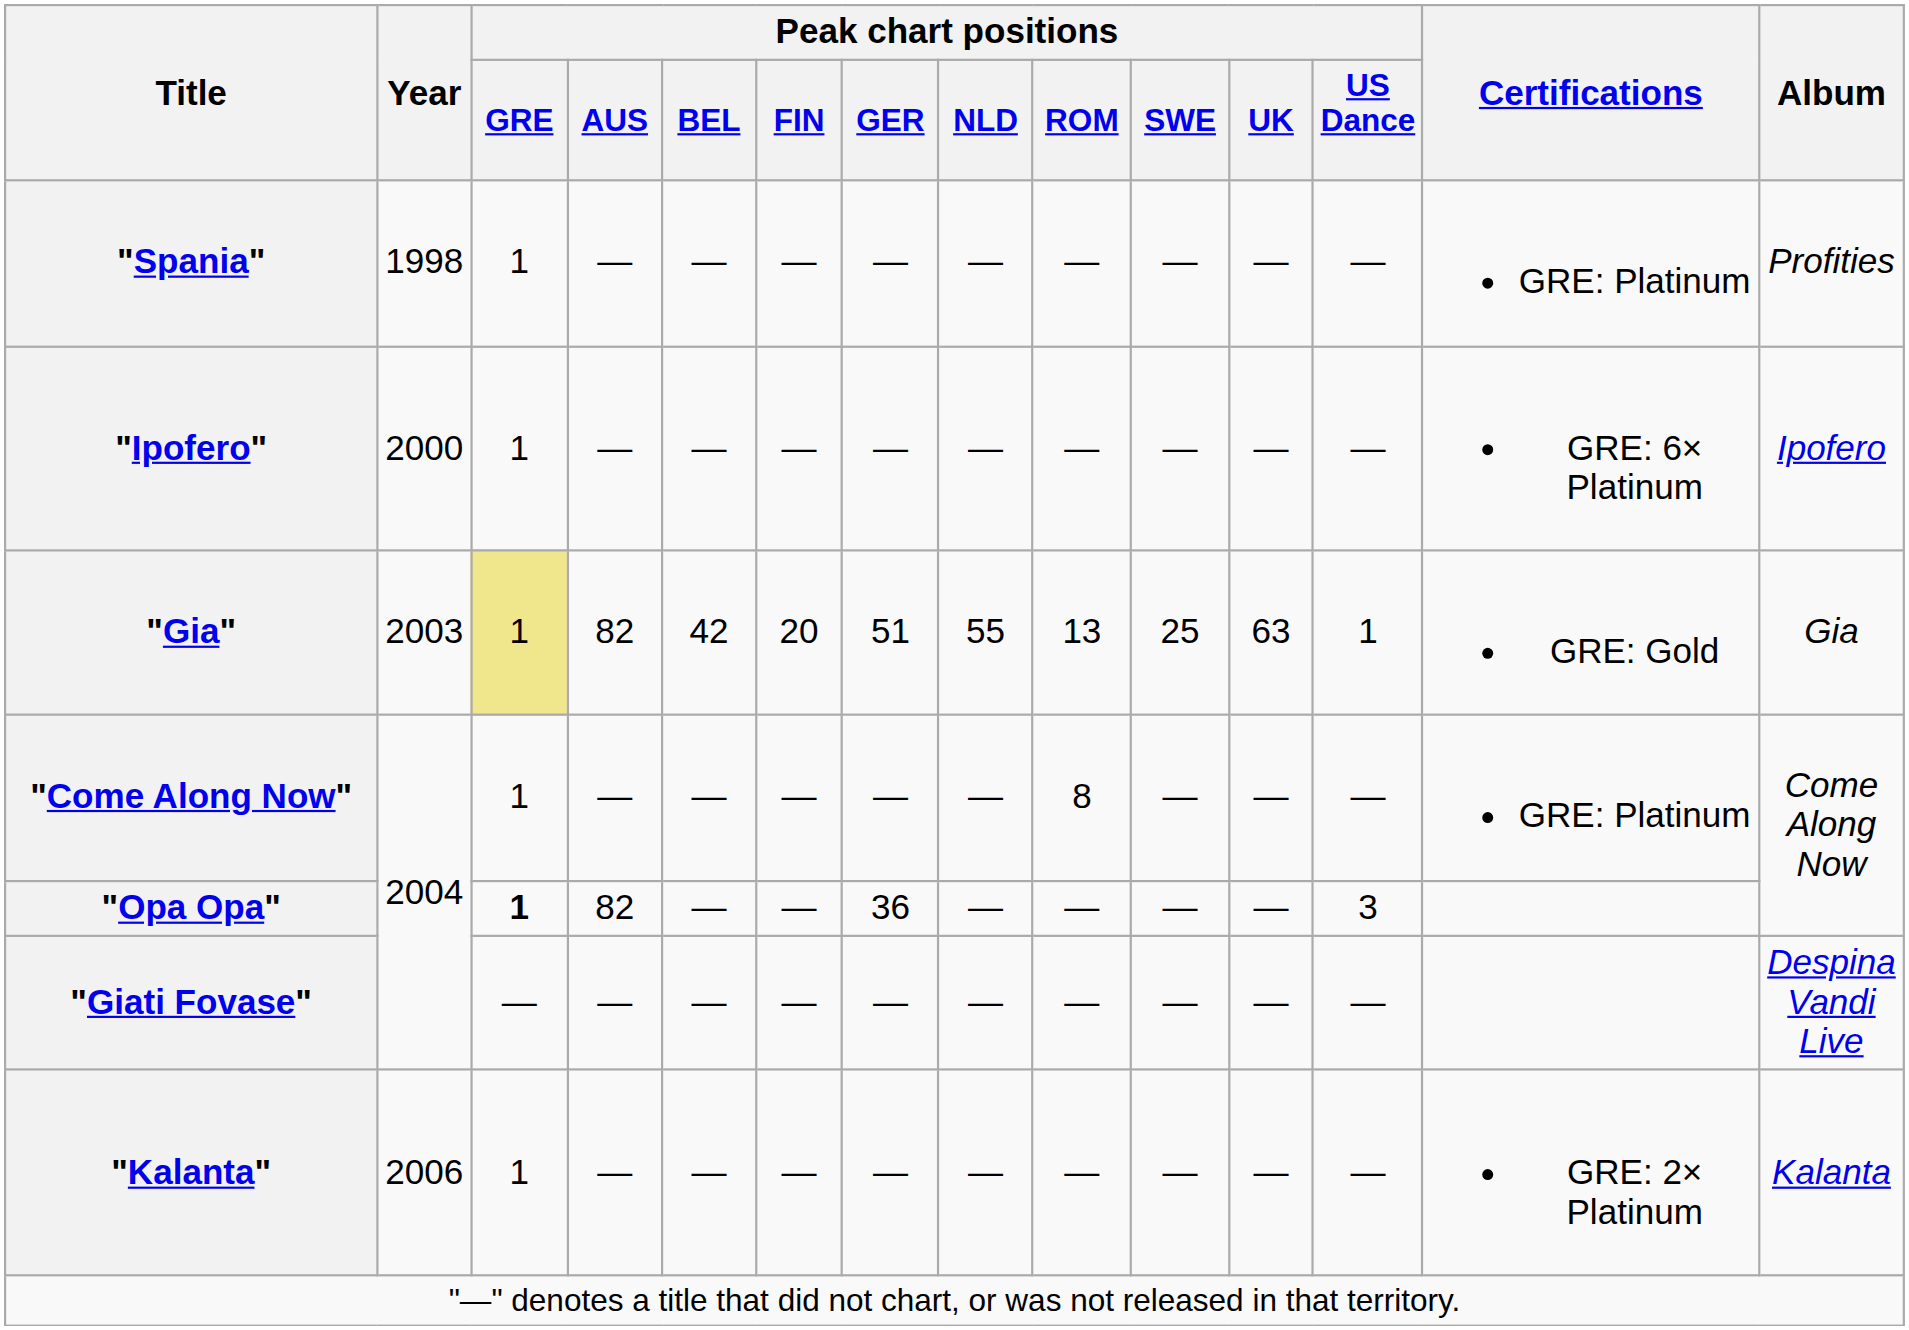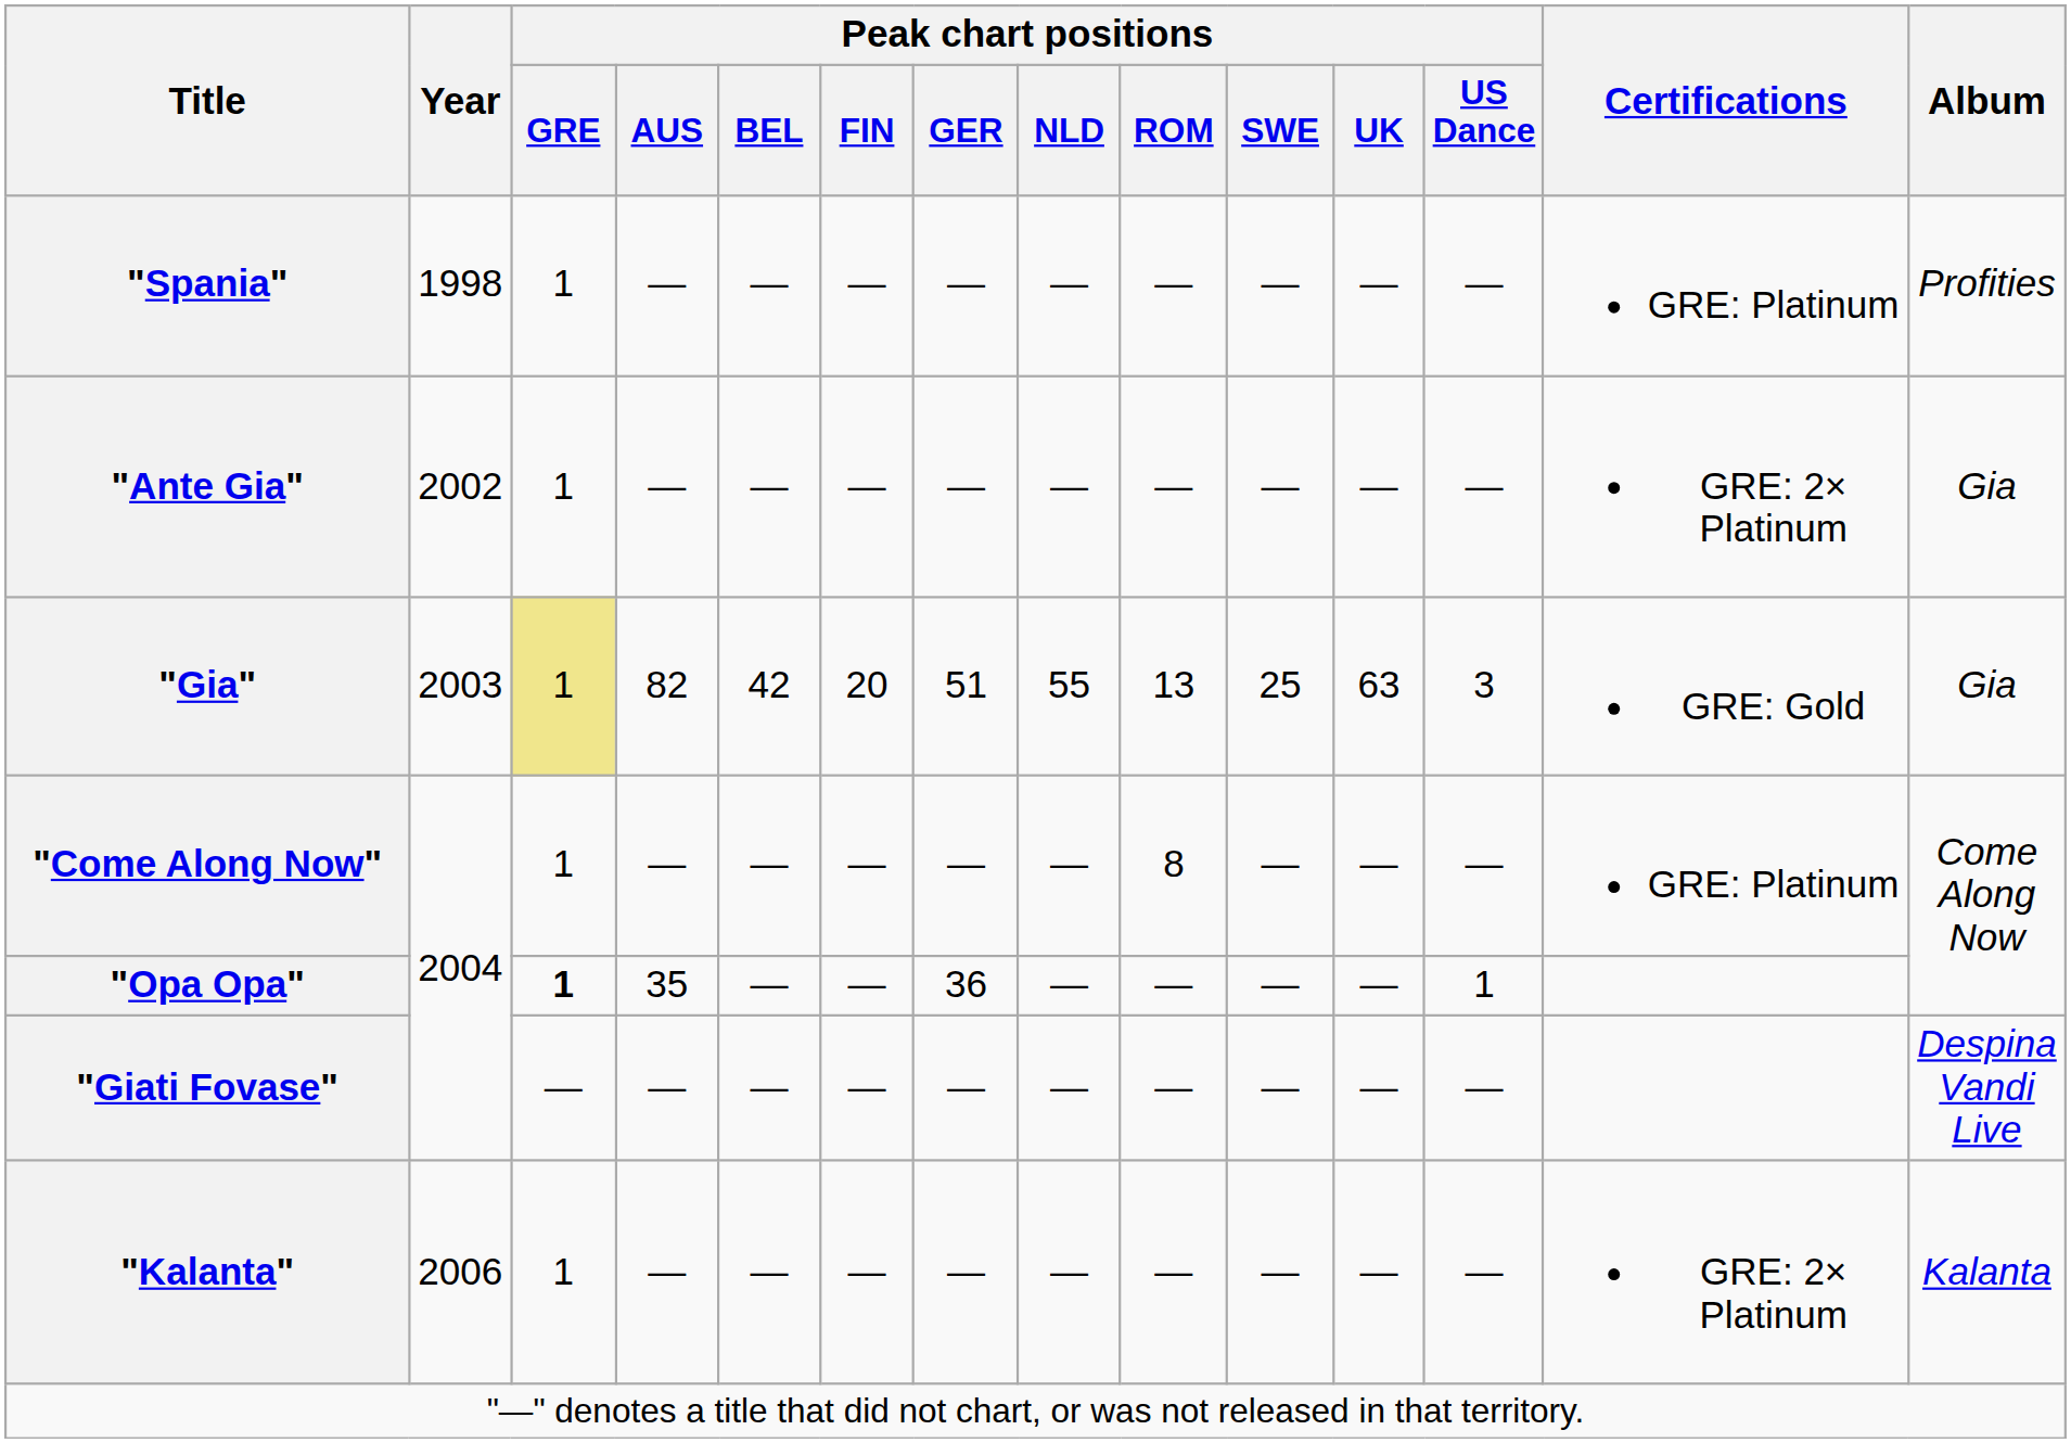 <table class="wikitable plainrowheaders" style="text-align:center;">
 <tr>
 <th scope="col" rowspan="2" style="width:16em;">Title</th>
 <th scope="col" rowspan="2">Year</th>
 <th scope="col" colspan="10">Peak chart positions</th>
 <th scope="col" rowspan="2" style="width:12em;"><a href='#'>Certifications</a></th>
 <th scope="col" rowspan="2">Album</th>
 </tr>
 <tr>
 <th scope="col" style="width:3em;font-size:90%;"><a href='#'>GRE</a></th>
 <th scope="col" style="width:3em;font-size:90%;"><a href='#'>AUS</a><br></th>
 <th scope="col" style="width:3em;font-size:90%;"><a href='#'>BEL</a><br></th>
 <th scope="col" style="width:3em;font-size:90%;"><a href='#'>FIN</a><br></th>
 <th scope="col" style="width:3em;font-size:90%;"><a href='#'>GER</a><br></th>
 <th scope="col" style="width:3em;font-size:90%;"><a href='#'>NLD</a><br></th>
 <th scope="col" style="width:3em;font-size:90%;"><a href='#'>ROM</a></th>
 <th scope="col" style="width:3em;font-size:90%;"><a href='#'>SWE</a><br></th>
 <th scope="col" style="width:3em;font-size:90%;"><a href='#'>UK</a><br></th>
 <th scope="col" style="width:3em;font-size:90%;"><a href='#'>US Dance</a><br><br></th>
 </tr>
 <tr>
 <th scope="row">"<a href='#'>Spania</a>"</th>
 <td>1998</td>
 <td>1</td>
 <td>—</td>
 <td>—</td>
 <td>—</td>
 <td>—</td>
 <td>—</td>
 <td>—</td>
 <td>—</td>
 <td>—</td>
 <td>—</td>
 <td><br><ul><li>GRE: Platinum</li></ul></td>
 <td><em>Profities</em></td>
 </tr>
 <tr>
-<th scope="row">"<a href='#'>Ipofero</a>"</th>
-<td>2000</td>
+<th scope="row">"<a href='#'>Ante Gia</a>"</th>
+<td>2002</td>
 <td>1</td>
 <td>—</td>
 <td>—</td>
 <td>—</td>
 <td>—</td>
 <td>—</td>
 <td>—</td>
 <td>—</td>
 <td>—</td>
 <td>—</td>
-<td><br><ul><li>GRE: 6× Platinum</li></ul></td>
-<td><em><a href='#'>Ipofero</a></em></td>
+<td><br><ul><li>GRE: 2× Platinum</li></ul></td>
+<td><em>Gia</em></td>
 </tr>
 <tr>
 <th scope="row">"<a href='#'>Gia</a>"</th>
 <td>2003</td>
 <td style="background: khaki;">1</td>
 <td>82</td>
 <td>42</td>
 <td>20</td>
 <td>51</td>
 <td>55</td>
 <td>13</td>
 <td>25</td>
 <td>63</td>
-<td>1</td>
+<td>3</td>
 <td><br><ul><li>GRE: Gold</li></ul></td>
 <td><em>Gia</em></td>
 </tr>
 <tr>
 <th scope="row">"<a href='#'>Come Along Now</a>"</th>
 <td rowspan="3">2004</td>
 <td>1</td>
 <td>—</td>
 <td>—</td>
 <td>—</td>
 <td>—</td>
 <td>—</td>
 <td>8</td>
 <td>—</td>
 <td>—</td>
 <td>—</td>
 <td><br><ul><li>GRE: Platinum</li></ul></td>
 <td rowspan="2"><em>Come Along Now</em></td>
 </tr>
 <tr>
 <th scope="row">"<a href='#'>Opa Opa</a>"</th>
 <td><strong>1</strong></td>
-<td>82</td>
+<td>35</td>
 <td>—</td>
 <td>—</td>
 <td>36</td>
 <td>—</td>
 <td>—</td>
 <td>—</td>
 <td>—</td>
-<td>3</td>
+<td>1</td>
 <td></td>
 </tr>
 <tr>
 <th scope="row">"<a href='#'>Giati Fovase</a>"</th>
 <td>—</td>
 <td>—</td>
 <td>—</td>
 <td>—</td>
 <td>—</td>
 <td>—</td>
 <td>—</td>
 <td>—</td>
 <td>—</td>
 <td>—</td>
 <td></td>
 <td><em><a href='#'>Despina Vandi Live</a></em></td>
 </tr>
 <tr>
 <th scope="row">"<a href='#'>Kalanta</a>"</th>
 <td>2006</td>
 <td>1</td>
 <td>—</td>
 <td>—</td>
 <td>—</td>
 <td>—</td>
 <td>—</td>
 <td>—</td>
 <td>—</td>
 <td>—</td>
 <td>—</td>
 <td><br><ul><li>GRE: 2× Platinum</li></ul></td>
 <td><em><a href='#'>Kalanta</a></em></td>
 </tr>
 <tr>
 <td colspan="14" style="font-size:90%">"—" denotes a title that did not chart, or was not released in that territory.</td>
 </tr>
 </table>
